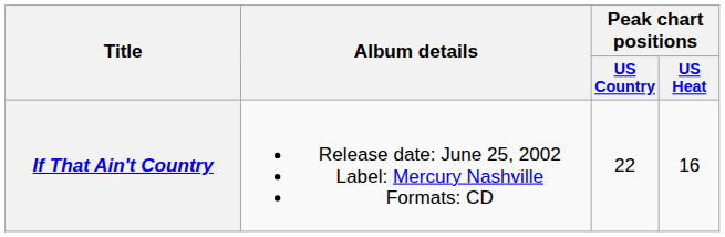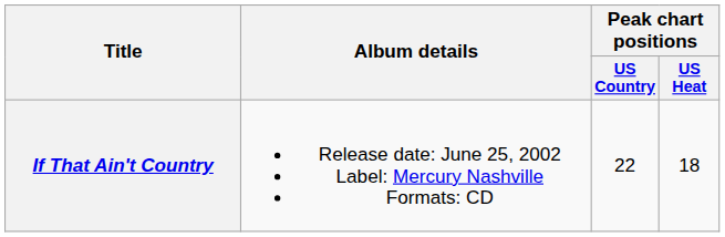 <table class="wikitable plainrowheaders" style="text-align:center;">
 <tr>
 <th rowspan="2" style="width:12em;">Title</th>
 <th rowspan="2" style="width:18em;">Album details</th>
 <th colspan="2">Peak chart<br>positions</th>
 </tr>
 <tr style="font-size:smaller;">
 <th width="45"><a href='#'>US Country</a></th>
 <th width="45"><a href='#'>US Heat</a></th>
 </tr>
 <tr>
 <th scope="row"><em><a href='#'>If That Ain't Country</a></em></th>
 <td><br><ul><li>Release date: June 25, 2002</li><li>Label: <a href='#'>Mercury Nashville</a></li><li>Formats: CD</li></ul></td>
 <td>22</td>
-<td>16</td>
+<td>18</td>
 </tr>
 </table>
